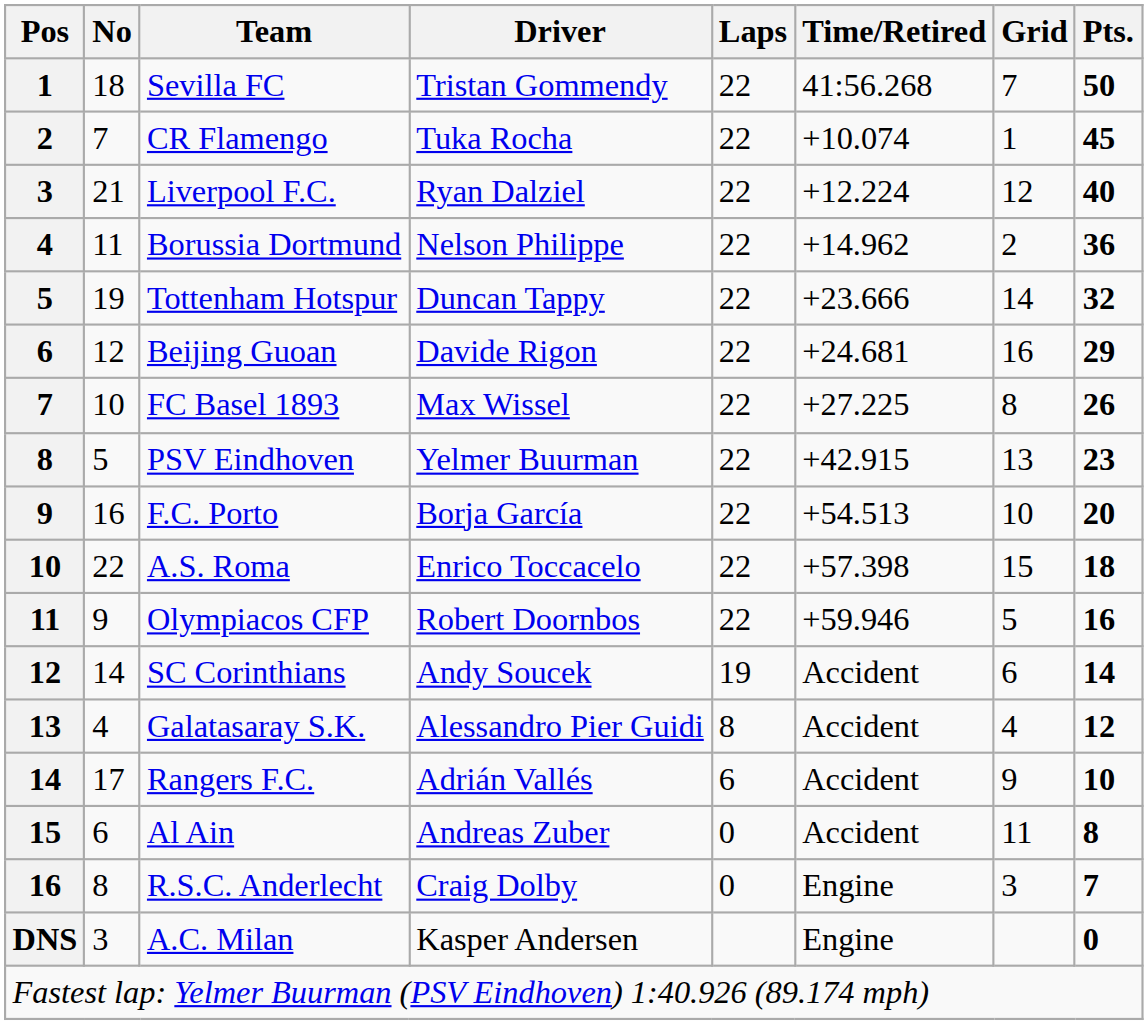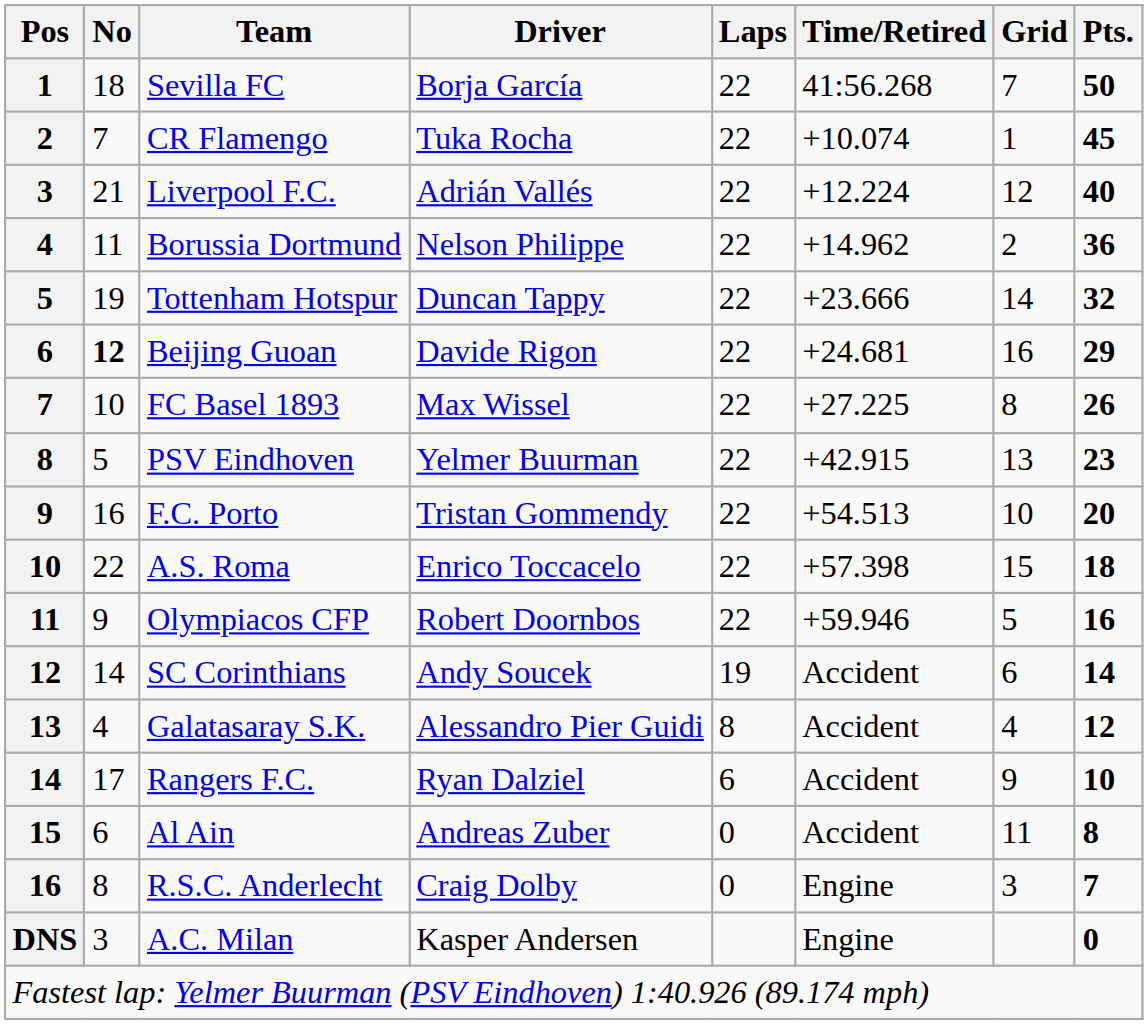 <table class="wikitable" style="font-size: 95%">
 <tr>
 <th>Pos</th>
 <th>No</th>
 <th>Team</th>
 <th>Driver</th>
 <th>Laps</th>
 <th>Time/Retired</th>
 <th>Grid</th>
 <th>Pts.</th>
 </tr>
 <tr>
 <th>1</th>
 <td>18</td>
 <td> <a href='#'>Sevilla FC</a></td>
-<td> <a href='#'>Tristan Gommendy</a></td>
+<td> <a href='#'>Borja García</a></td>
 <td>22</td>
 <td>41:56.268</td>
 <td>7</td>
 <td><strong>50</strong></td>
 </tr>
 <tr>
 <th>2</th>
 <td>7</td>
 <td> <a href='#'>CR Flamengo</a></td>
 <td> <a href='#'>Tuka Rocha</a></td>
 <td>22</td>
 <td>+10.074</td>
 <td>1</td>
 <td><strong>45</strong></td>
 </tr>
 <tr>
 <th>3</th>
 <td>21</td>
 <td> <a href='#'>Liverpool F.C.</a></td>
-<td> <a href='#'>Ryan Dalziel</a></td>
+<td> <a href='#'>Adrián Vallés</a></td>
 <td>22</td>
 <td>+12.224</td>
 <td>12</td>
 <td><strong>40</strong></td>
 </tr>
 <tr>
 <th>4</th>
 <td>11</td>
 <td> <a href='#'>Borussia Dortmund</a></td>
 <td> <a href='#'>Nelson Philippe</a></td>
 <td>22</td>
 <td>+14.962</td>
 <td>2</td>
 <td><strong>36</strong></td>
 </tr>
 <tr>
 <th>5</th>
 <td>19</td>
 <td> <a href='#'>Tottenham Hotspur</a></td>
 <td> <a href='#'>Duncan Tappy</a></td>
 <td>22</td>
 <td>+23.666</td>
 <td>14</td>
 <td><strong>32</strong></td>
 </tr>
 <tr>
 <th>6</th>
-<td>12</td>
+<td><strong>12</strong></td>
 <td> <a href='#'>Beijing Guoan</a></td>
 <td> <a href='#'>Davide Rigon</a></td>
 <td>22</td>
 <td>+24.681</td>
 <td>16</td>
 <td><strong>29</strong></td>
 </tr>
 <tr>
 <th>7</th>
 <td>10</td>
 <td> <a href='#'>FC Basel 1893</a></td>
 <td> <a href='#'>Max Wissel</a></td>
 <td>22</td>
 <td>+27.225</td>
 <td>8</td>
 <td><strong>26</strong></td>
 </tr>
 <tr>
 <th>8</th>
 <td>5</td>
 <td> <a href='#'>PSV Eindhoven</a></td>
 <td> <a href='#'>Yelmer Buurman</a></td>
 <td>22</td>
 <td>+42.915</td>
 <td>13</td>
 <td><strong>23</strong></td>
 </tr>
 <tr>
 <th>9</th>
 <td>16</td>
 <td> <a href='#'>F.C. Porto</a></td>
-<td> <a href='#'>Borja García</a></td>
+<td> <a href='#'>Tristan Gommendy</a></td>
 <td>22</td>
 <td>+54.513</td>
 <td>10</td>
 <td><strong>20</strong></td>
 </tr>
 <tr>
 <th>10</th>
 <td>22</td>
 <td> <a href='#'>A.S. Roma</a></td>
 <td> <a href='#'>Enrico Toccacelo</a></td>
 <td>22</td>
 <td>+57.398</td>
 <td>15</td>
 <td><strong>18</strong></td>
 </tr>
 <tr>
 <th>11</th>
 <td>9</td>
 <td> <a href='#'>Olympiacos CFP</a></td>
 <td> <a href='#'>Robert Doornbos</a></td>
 <td>22</td>
 <td>+59.946</td>
 <td>5</td>
 <td><strong>16</strong></td>
 </tr>
 <tr>
 <th>12</th>
 <td>14</td>
 <td> <a href='#'>SC Corinthians</a></td>
 <td> <a href='#'>Andy Soucek</a></td>
 <td>19</td>
 <td>Accident</td>
 <td>6</td>
 <td><strong>14</strong></td>
 </tr>
 <tr>
 <th>13</th>
 <td>4</td>
 <td> <a href='#'>Galatasaray S.K.</a></td>
 <td> <a href='#'>Alessandro Pier Guidi</a></td>
 <td>8</td>
 <td>Accident</td>
 <td>4</td>
 <td><strong>12</strong></td>
 </tr>
 <tr>
 <th>14</th>
 <td>17</td>
 <td> <a href='#'>Rangers F.C.</a></td>
-<td> <a href='#'>Adrián Vallés</a></td>
+<td> <a href='#'>Ryan Dalziel</a></td>
 <td>6</td>
 <td>Accident</td>
 <td>9</td>
 <td><strong>10</strong></td>
 </tr>
 <tr>
 <th>15</th>
 <td>6</td>
 <td> <a href='#'>Al Ain</a></td>
 <td> <a href='#'>Andreas Zuber</a></td>
 <td>0</td>
 <td>Accident</td>
 <td>11</td>
 <td><strong>8</strong></td>
 </tr>
 <tr>
 <th>16</th>
 <td>8</td>
 <td> <a href='#'>R.S.C. Anderlecht</a></td>
 <td> <a href='#'>Craig Dolby</a></td>
 <td>0</td>
 <td>Engine</td>
 <td>3</td>
 <td><strong>7</strong></td>
 </tr>
 <tr>
 <th>DNS</th>
 <td>3</td>
 <td> <a href='#'>A.C. Milan</a></td>
 <td> Kasper Andersen</td>
 <td></td>
 <td>Engine</td>
 <td></td>
 <td><strong>0</strong></td>
 </tr>
 <tr>
 <td colspan=8><em>Fastest lap: <a href='#'>Yelmer Buurman</a> (<a href='#'>PSV Eindhoven</a>) 1:40.926 (89.174 mph)</em></td>
 </tr>
 </table>
